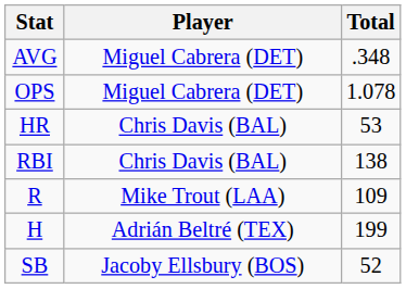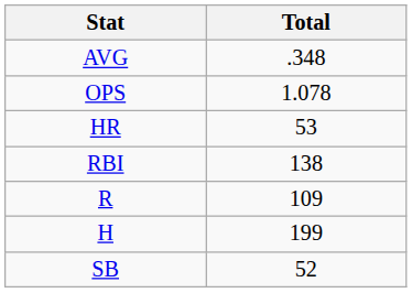 <table class="wikitable" style="text-align:center;">
 <tr>
 <th style="width:15%">Stat</th>
-<th>Player</th>
 <th style="width:15%">Total</th>
 </tr>
 <tr>
 <td><a href='#'>AVG</a></td>
-<td><a href='#'>Miguel Cabrera</a> (<a href='#'>DET</a>)</td>
 <td>.348</td>
 </tr>
 <tr>
 <td><a href='#'>OPS</a></td>
-<td><a href='#'>Miguel Cabrera</a> (<a href='#'>DET</a>)</td>
 <td>1.078</td>
 </tr>
 <tr>
 <td><a href='#'>HR</a></td>
-<td><a href='#'>Chris Davis</a> (<a href='#'>BAL</a>)</td>
 <td>53</td>
 </tr>
 <tr>
 <td><a href='#'>RBI</a></td>
-<td><a href='#'>Chris Davis</a> (<a href='#'>BAL</a>)</td>
 <td>138</td>
 </tr>
 <tr>
 <td><a href='#'>R</a></td>
-<td><a href='#'>Mike Trout</a> (<a href='#'>LAA</a>)</td>
 <td>109</td>
 </tr>
 <tr>
 <td><a href='#'>H</a></td>
-<td><a href='#'>Adrián Beltré</a> (<a href='#'>TEX</a>)</td>
 <td>199</td>
 </tr>
 <tr>
 <td><a href='#'>SB</a></td>
-<td><a href='#'>Jacoby Ellsbury</a> (<a href='#'>BOS</a>)</td>
 <td>52</td>
 </tr>
 </table>
